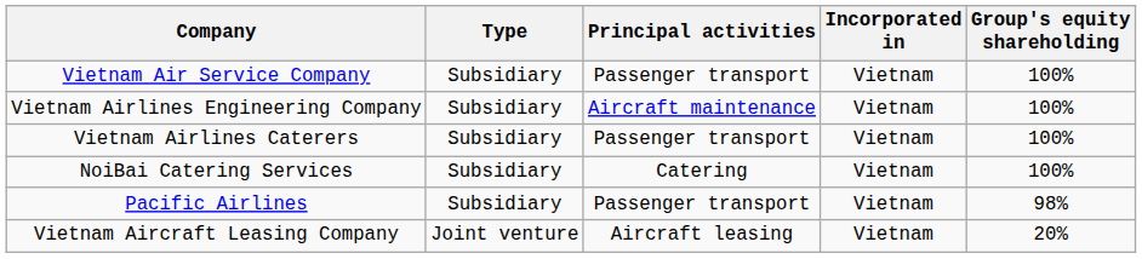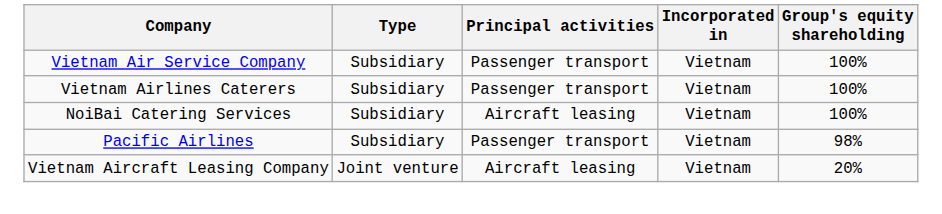 <table class="wikitable sortable toccolours" style="font-size:90%;text-align:center;margin:auto;">
 <tr>
 <th>Company</th>
 <th>Type</th>
 <th>Principal activities</th>
 <th>Incorporated<br>in</th>
 <th>Group's equity<br>shareholding</th>
 </tr>
 <tr>
 <td><a href='#'>Vietnam Air Service Company</a></td>
 <td>Subsidiary</td>
 <td>Passenger transport</td>
 <td>Vietnam</td>
 <td>100%</td>
 </tr>
 <tr>
-<td>Vietnam Airlines Engineering Company</td>
-<td>Subsidiary</td>
-<td><a href='#'>Aircraft maintenance</a></td>
-<td>Vietnam</td>
-<td>100%</td>
-</tr>
-<tr>
 <td>Vietnam Airlines Caterers</td>
 <td>Subsidiary</td>
 <td>Passenger transport</td>
 <td>Vietnam</td>
 <td>100%</td>
 </tr>
 <tr>
 <td>NoiBai Catering Services</td>
 <td>Subsidiary</td>
-<td>Catering</td>
+<td>Aircraft leasing</td>
 <td>Vietnam</td>
 <td>100%</td>
 </tr>
 <tr>
 <td><a href='#'>Pacific Airlines</a></td>
 <td>Subsidiary</td>
 <td>Passenger transport</td>
 <td>Vietnam</td>
 <td>98%</td>
 </tr>
 <tr>
 <td>Vietnam Aircraft Leasing Company</td>
 <td>Joint venture</td>
 <td>Aircraft leasing</td>
 <td>Vietnam</td>
 <td>20%</td>
 </tr>
 </table>
